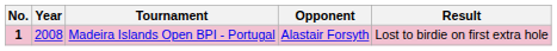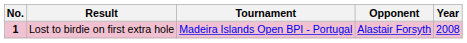 <table class="wikitable" style="font-size:95%;">
 <tr>
 <th>No.</th>
-<th>Year</th>
+<th>Result</th>
 <th>Tournament</th>
 <th>Opponent</th>
-<th>Result</th>
+<th>Year</th>
 </tr>
 <tr style="background:#F2C1D1;">
 <td align=center><strong>1</strong></td>
-<td><a href='#'>2008</a></td>
+<td>Lost to birdie on first extra hole</td>
 <td><a href='#'>Madeira Islands Open BPI - Portugal</a></td>
 <td> <a href='#'>Alastair Forsyth</a></td>
-<td>Lost to birdie on first extra hole</td>
+<td><a href='#'>2008</a></td>
 </tr>
 </table>
